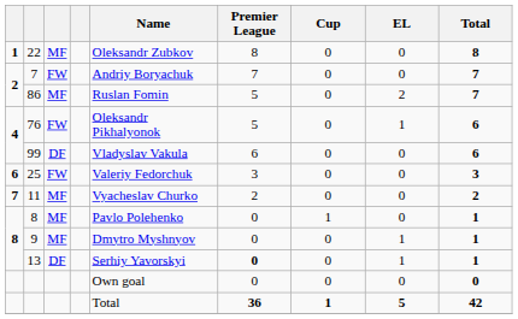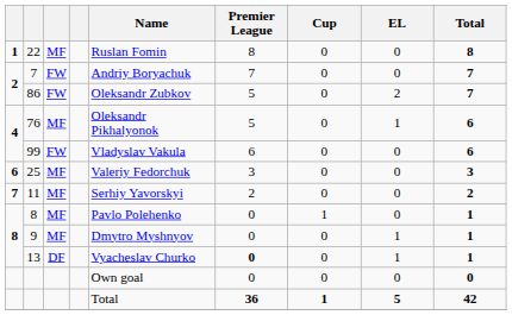 <table class="wikitable" style="text-align:center">
 <tr>
 <th width=15></th>
 <th width=15></th>
 <th width=15></th>
 <th width=15></th>
 <th width=145>Name</th>
 <th width=80><strong>Premier League</strong></th>
 <th width=80><strong>Cup</strong></th>
 <th width=80><strong>EL</strong></th>
 <th width=80>Total</th>
 </tr>
 <tr>
 <td><strong>1</strong></td>
 <td>22</td>
 <td><a href='#'>MF</a></td>
 <td></td>
-<td align=left><a href='#'>Oleksandr Zubkov</a></td>
+<td align=left><a href='#'>Ruslan Fomin</a></td>
 <td>8</td>
 <td>0</td>
 <td>0</td>
 <td><strong>8</strong></td>
 </tr>
 <tr>
 <td rowspan=2><strong>2</strong></td>
 <td>7</td>
 <td><a href='#'>FW</a></td>
 <td></td>
 <td align=left><a href='#'>Andriy Boryachuk</a></td>
 <td>7</td>
 <td>0</td>
 <td>0</td>
 <td><strong>7</strong></td>
 </tr>
 <tr>
 <td>86</td>
-<td><a href='#'>MF</a></td>
+<td><a href='#'>FW</a></td>
 <td></td>
-<td align=left><a href='#'>Ruslan Fomin</a></td>
+<td align=left><a href='#'>Oleksandr Zubkov</a></td>
 <td>5</td>
 <td>0</td>
 <td>2</td>
 <td><strong>7</strong></td>
 </tr>
 <tr>
 <td rowspan=2><strong>4</strong></td>
 <td>76</td>
-<td><a href='#'>FW</a></td>
+<td><a href='#'>MF</a></td>
 <td></td>
 <td align=left><a href='#'>Oleksandr Pikhalyonok</a></td>
 <td>5</td>
 <td>0</td>
 <td>1</td>
 <td><strong>6</strong></td>
 </tr>
 <tr>
 <td>99</td>
-<td><a href='#'>DF</a></td>
+<td><a href='#'>FW</a></td>
 <td></td>
 <td align=left><a href='#'>Vladyslav Vakula</a></td>
 <td>6</td>
 <td>0</td>
 <td>0</td>
 <td><strong>6</strong></td>
 </tr>
 <tr>
 <td><strong>6</strong></td>
 <td>25</td>
-<td><a href='#'>FW</a></td>
+<td><a href='#'>MF</a></td>
 <td></td>
 <td align=left><a href='#'>Valeriy Fedorchuk</a></td>
 <td>3</td>
 <td>0</td>
 <td>0</td>
 <td><strong>3</strong></td>
 </tr>
 <tr>
 <td><strong>7</strong></td>
 <td>11</td>
 <td><a href='#'>MF</a></td>
 <td></td>
-<td align=left><a href='#'>Vyacheslav Churko</a></td>
+<td align=left><a href='#'>Serhiy Yavorskyi</a></td>
 <td>2</td>
 <td>0</td>
 <td>0</td>
 <td><strong>2</strong></td>
 </tr>
 <tr>
 <td rowspan=3><strong>8</strong></td>
 <td>8</td>
 <td><a href='#'>MF</a></td>
 <td></td>
 <td align=left><a href='#'>Pavlo Polehenko</a></td>
 <td>0</td>
 <td>1</td>
 <td>0</td>
 <td><strong>1</strong></td>
 </tr>
 <tr>
 <td>9</td>
 <td><a href='#'>MF</a></td>
 <td></td>
 <td align=left><a href='#'>Dmytro Myshnyov</a></td>
 <td>0</td>
 <td>0</td>
 <td>1</td>
 <td><strong>1</strong></td>
 </tr>
 <tr>
 <td>13</td>
 <td><a href='#'>DF</a></td>
 <td></td>
-<td align=left><a href='#'>Serhiy Yavorskyi</a></td>
+<td align=left><a href='#'>Vyacheslav Churko</a></td>
 <td><strong>0</strong></td>
 <td>0</td>
 <td>1</td>
 <td><strong>1</strong></td>
 </tr>
 <tr>
 <td></td>
 <td></td>
 <td></td>
 <td></td>
 <td align=left>Own goal</td>
 <td>0</td>
 <td>0</td>
 <td>0</td>
 <td><strong>0</strong></td>
 </tr>
 <tr>
 <td></td>
 <td></td>
 <td></td>
 <td></td>
 <td align=left>Total</td>
 <td><strong>36</strong></td>
 <td><strong>1</strong></td>
 <td><strong>5</strong></td>
 <td><strong>42</strong></td>
 </tr>
 <tr>
 </tr>
 </table>
